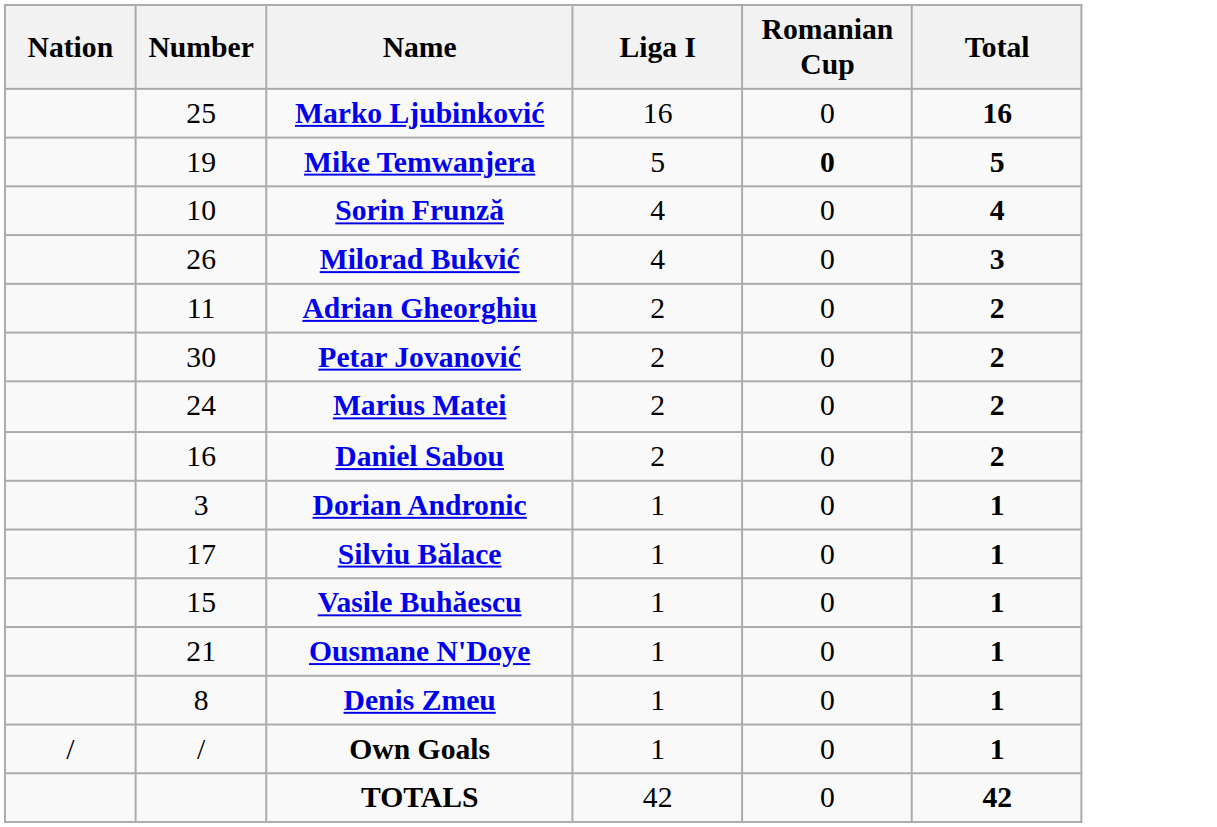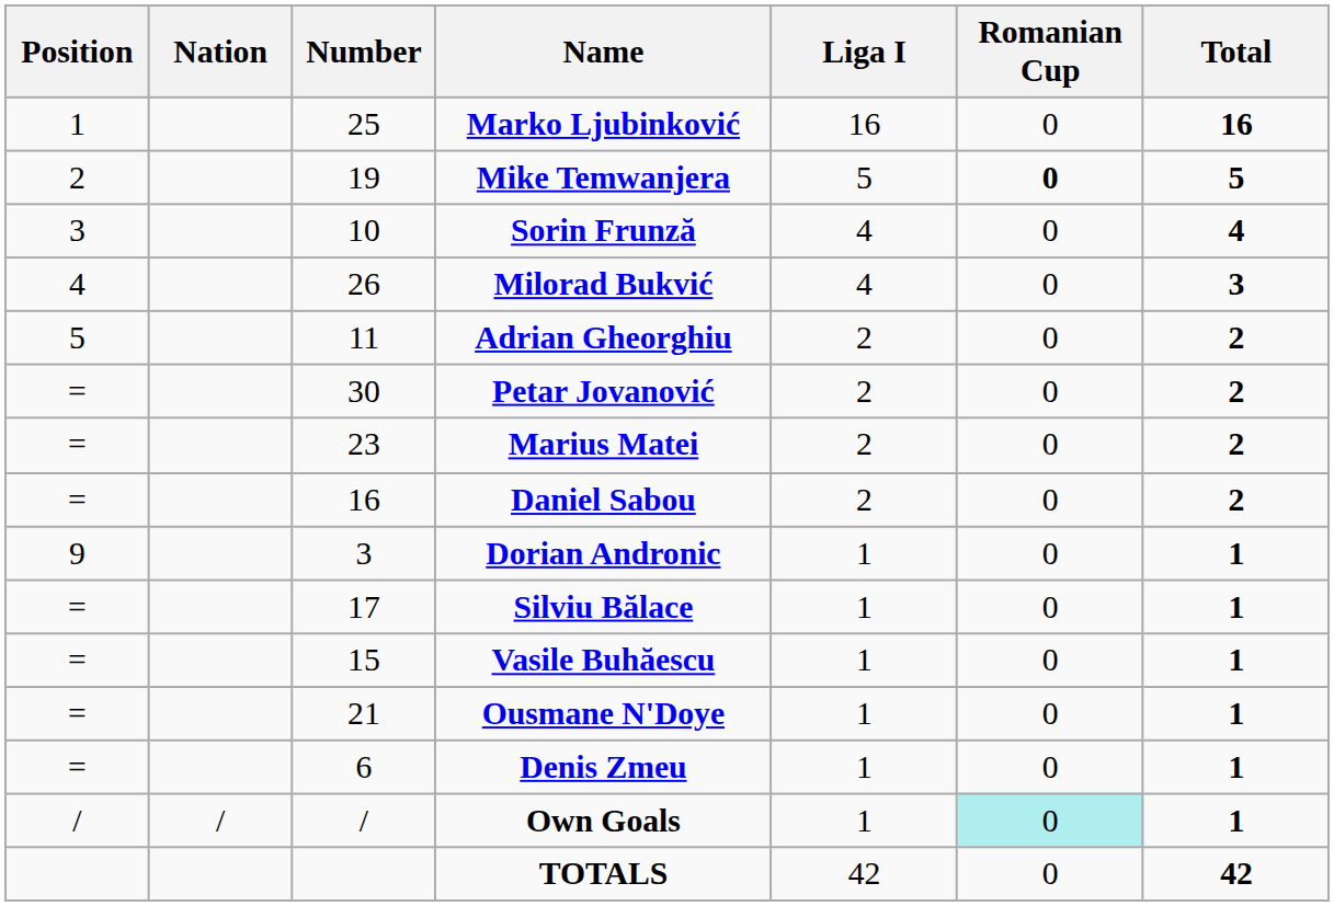 <table class="wikitable" style="font-size: 95%; text-align: center;">
 <tr>
+<th width=60>Position</th>
 <th width=60>Nation</th>
 <th width=60>Number</th>
 <th width=150>Name</th>
 <th width=80>Liga I</th>
 <th width=80>Romanian Cup</th>
 <th width=80>Total</th>
 </tr>
 <tr>
+<td>1</td>
 <td></td>
 <td>25</td>
 <td><strong><a href='#'>Marko Ljubinković</a></strong></td>
 <td>16</td>
 <td>0</td>
 <td><strong>16</strong></td>
 </tr>
 <tr>
+<td>2</td>
 <td></td>
 <td>19</td>
 <td><strong><a href='#'>Mike Temwanjera</a></strong></td>
 <td>5</td>
 <td><strong>0</strong></td>
 <td><strong>5</strong></td>
 </tr>
 <tr>
+<td>3</td>
 <td></td>
 <td>10</td>
 <td><strong><a href='#'>Sorin Frunză</a></strong></td>
 <td>4</td>
 <td>0</td>
 <td><strong>4</strong></td>
 </tr>
 <tr>
+<td>4</td>
 <td></td>
 <td>26</td>
 <td><strong><a href='#'>Milorad Bukvić</a></strong></td>
 <td>4</td>
 <td>0</td>
 <td><strong>3</strong></td>
 </tr>
 <tr>
+<td>5</td>
 <td></td>
 <td>11</td>
 <td><strong><a href='#'>Adrian Gheorghiu</a></strong></td>
 <td>2</td>
 <td>0</td>
 <td><strong>2</strong></td>
 </tr>
 <tr>
+<td>=</td>
 <td></td>
 <td>30</td>
 <td><strong><a href='#'>Petar Jovanović</a></strong></td>
 <td>2</td>
 <td>0</td>
 <td><strong>2</strong></td>
 </tr>
 <tr>
+<td>=</td>
 <td></td>
-<td>24</td>
+<td>23</td>
 <td><strong><a href='#'>Marius Matei</a></strong></td>
 <td>2</td>
 <td>0</td>
 <td><strong>2</strong></td>
 </tr>
 <tr>
+<td>=</td>
 <td></td>
 <td>16</td>
 <td><strong><a href='#'>Daniel Sabou</a></strong></td>
 <td>2</td>
 <td>0</td>
 <td><strong>2</strong></td>
 </tr>
 <tr>
+<td>9</td>
 <td></td>
 <td>3</td>
 <td><strong><a href='#'>Dorian Andronic</a></strong></td>
 <td>1</td>
 <td>0</td>
 <td><strong>1</strong></td>
 </tr>
 <tr>
+<td>=</td>
 <td></td>
 <td>17</td>
 <td><strong><a href='#'>Silviu Bălace</a></strong></td>
 <td>1</td>
 <td>0</td>
 <td><strong>1</strong></td>
 </tr>
 <tr>
+<td>=</td>
 <td></td>
 <td>15</td>
 <td><strong><a href='#'>Vasile Buhăescu</a></strong></td>
 <td>1</td>
 <td>0</td>
 <td><strong>1</strong></td>
 </tr>
 <tr>
+<td>=</td>
 <td></td>
 <td>21</td>
 <td><strong><a href='#'>Ousmane N'Doye</a></strong></td>
 <td>1</td>
 <td>0</td>
 <td><strong>1</strong></td>
 </tr>
 <tr>
+<td>=</td>
 <td></td>
-<td>8</td>
+<td>6</td>
 <td><strong><a href='#'>Denis Zmeu</a></strong></td>
 <td>1</td>
 <td>0</td>
 <td><strong>1</strong></td>
 </tr>
 <tr>
 <td>/</td>
 <td>/</td>
+<td>/</td>
 <td><strong>Own Goals</strong></td>
 <td>1</td>
-<td>0</td>
+<td style="background: paleturquoise;">0</td>
 <td><strong>1</strong></td>
 </tr>
 <tr>
+<td></td>
 <td></td>
 <td></td>
 <td><strong>TOTALS</strong></td>
 <td>42</td>
 <td>0</td>
 <td><strong>42</strong></td>
 </tr>
 </table>
